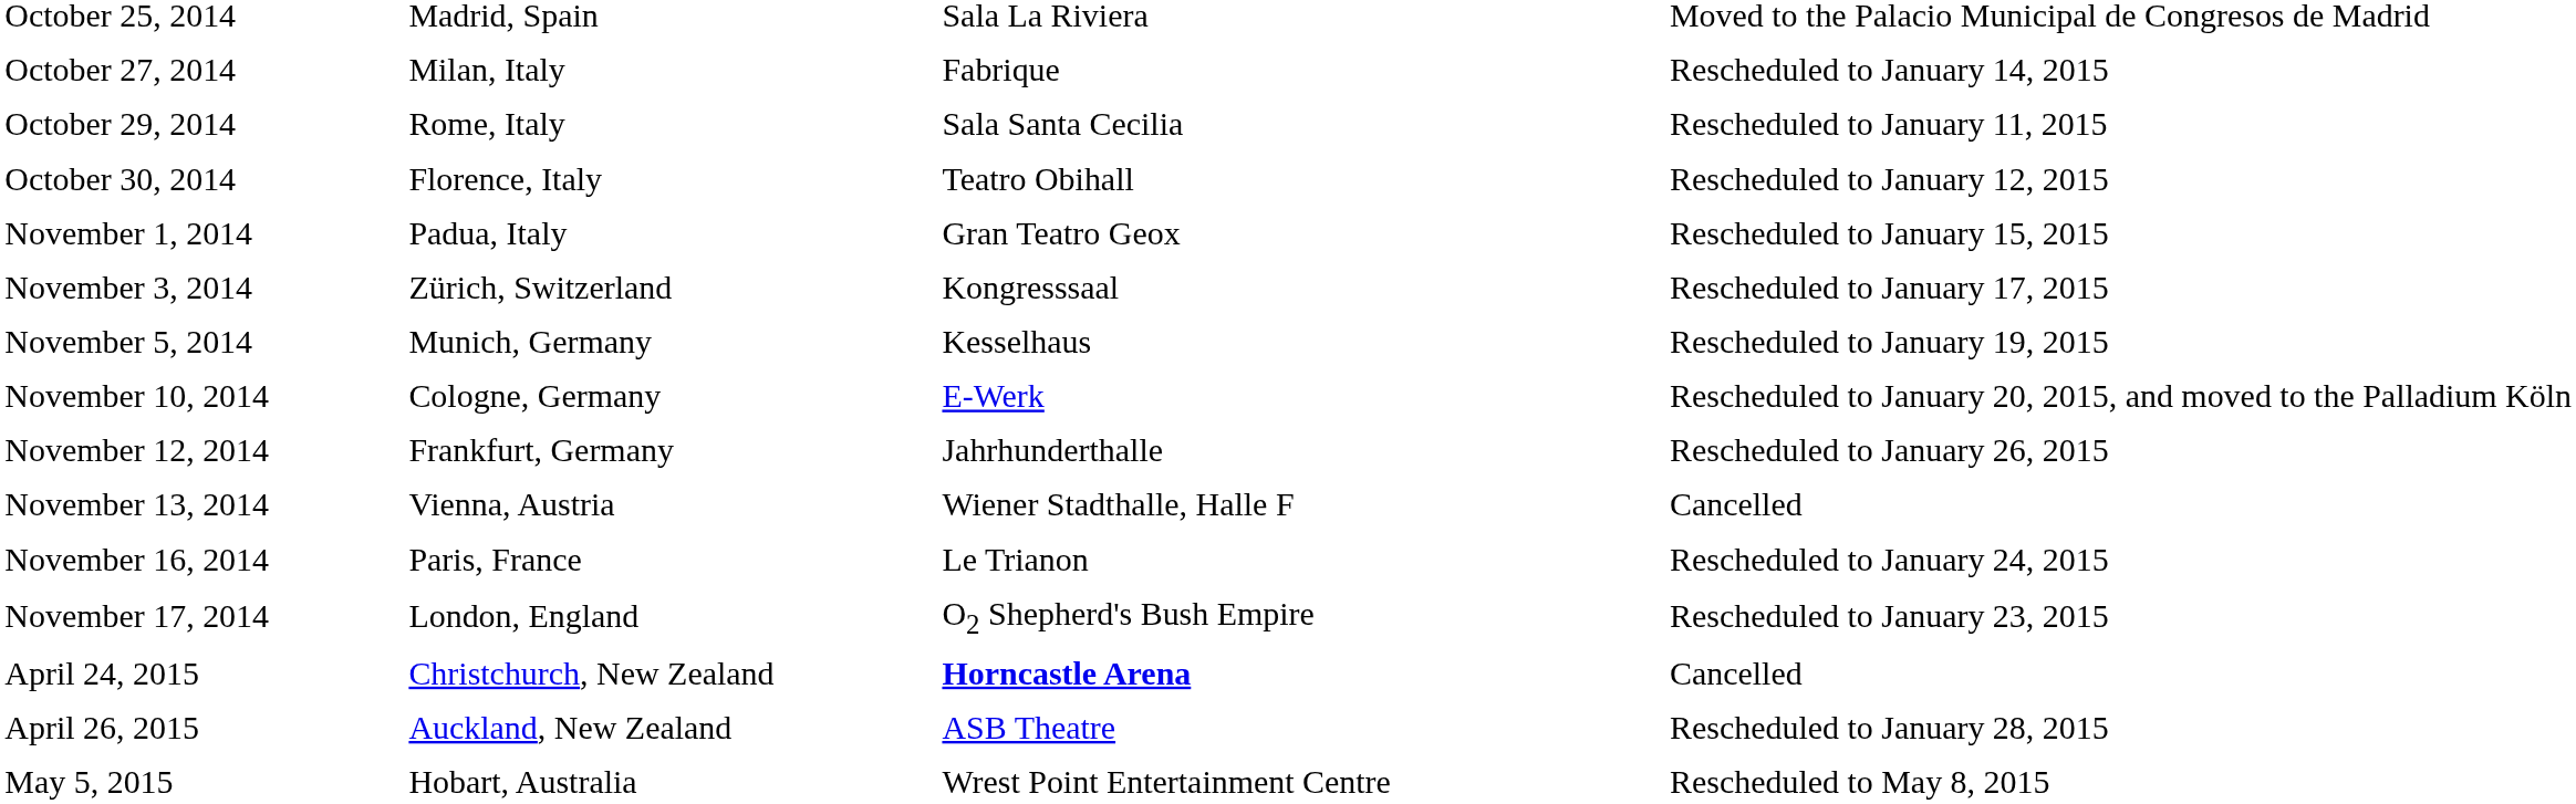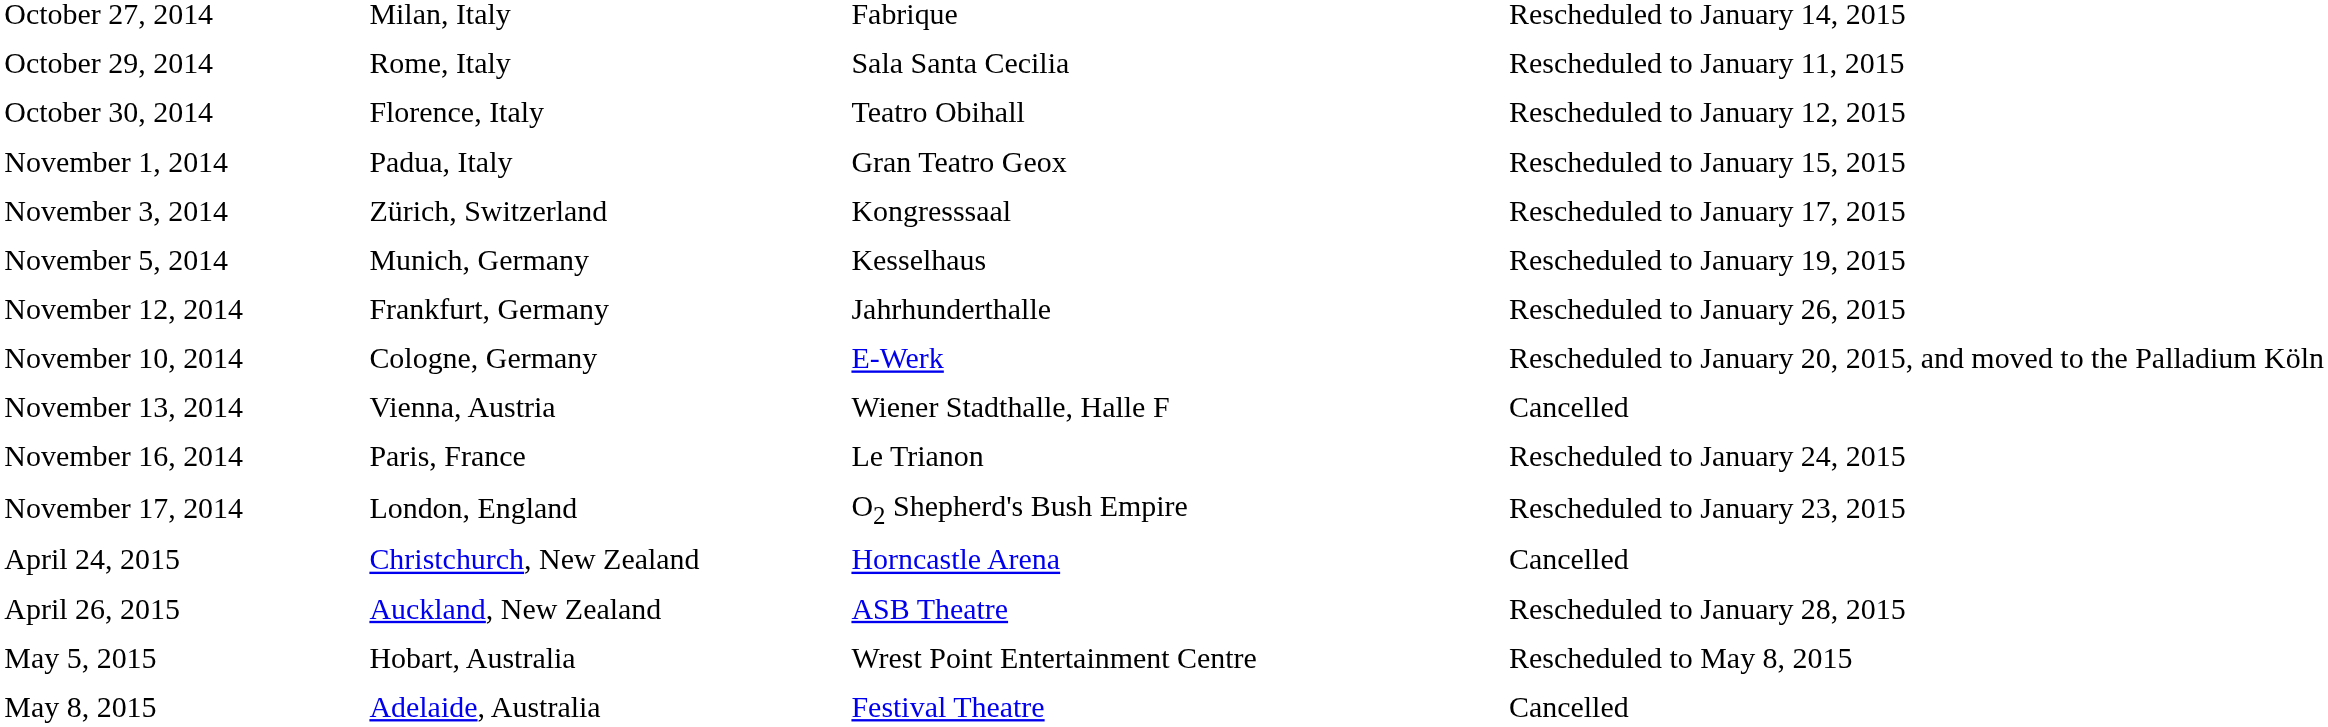 <table cellpadding="2" style="border: 0px solid darkgray; font-size:80%">
 <tr>
 <th width="150"></th>
 <th width="200"></th>
 <th width="275"></th>
 <th width="425"></th>
-</tr>
-<tr border="0">
-<td>October 25, 2014</td>
-<td>Madrid, Spain</td>
-<td>Sala La Riviera</td>
-<td>Moved to the Palacio Municipal de Congresos de Madrid</td>
 </tr>
 <tr>
 <td>October 27, 2014</td>
 <td>Milan, Italy</td>
 <td>Fabrique</td>
 <td>Rescheduled to January 14, 2015</td>
 </tr>
 <tr>
 <td>October 29, 2014</td>
 <td>Rome, Italy</td>
 <td>Sala Santa Cecilia</td>
 <td>Rescheduled to January 11, 2015</td>
 </tr>
 <tr>
 <td>October 30, 2014</td>
 <td>Florence, Italy</td>
 <td>Teatro Obihall</td>
 <td>Rescheduled to January 12, 2015</td>
 </tr>
 <tr>
 <td>November 1, 2014</td>
 <td>Padua, Italy</td>
 <td>Gran Teatro Geox</td>
 <td>Rescheduled to January 15, 2015</td>
 </tr>
 <tr>
 <td>November 3, 2014</td>
 <td>Zürich, Switzerland</td>
 <td>Kongresssaal</td>
 <td>Rescheduled to January 17, 2015</td>
 </tr>
 <tr>
 <td>November 5, 2014</td>
 <td>Munich, Germany</td>
 <td>Kesselhaus</td>
 <td>Rescheduled to January 19, 2015</td>
 </tr>
 <tr>
+<td>November 12, 2014</td>
+<td>Frankfurt, Germany</td>
+<td>Jahrhunderthalle</td>
+<td>Rescheduled to January 26, 2015</td>
+</tr>
+<tr>
 <td>November 10, 2014</td>
 <td>Cologne, Germany</td>
 <td><a href='#'>E-Werk</a></td>
 <td>Rescheduled to January 20, 2015, and moved to the Palladium Köln</td>
-</tr>
-<tr>
-<td>November 12, 2014</td>
-<td>Frankfurt, Germany</td>
-<td>Jahrhunderthalle</td>
-<td>Rescheduled to January 26, 2015</td>
 </tr>
 <tr>
 <td>November 13, 2014</td>
 <td>Vienna, Austria</td>
 <td>Wiener Stadthalle, Halle F</td>
 <td>Cancelled</td>
 </tr>
 <tr>
 <td>November 16, 2014</td>
 <td>Paris, France</td>
 <td>Le Trianon</td>
 <td>Rescheduled to January 24, 2015</td>
 </tr>
 <tr>
 <td>November 17, 2014</td>
 <td>London, England</td>
 <td>O<sub>2</sub> Shepherd's Bush Empire</td>
 <td>Rescheduled to January 23, 2015</td>
 </tr>
 <tr>
 <td>April 24, 2015</td>
 <td><a href='#'>Christchurch</a>, New Zealand</td>
-<td><strong><a href='#'>Horncastle Arena</a></strong></td>
+<td><a href='#'>Horncastle Arena</a></td>
 <td>Cancelled</td>
 </tr>
 <tr>
 <td>April 26, 2015</td>
 <td><a href='#'>Auckland</a>, New Zealand</td>
 <td><a href='#'>ASB Theatre</a></td>
 <td>Rescheduled to January 28, 2015</td>
 </tr>
 <tr>
 <td>May 5, 2015</td>
 <td>Hobart, Australia</td>
 <td>Wrest Point Entertainment Centre</td>
 <td>Rescheduled to May 8, 2015</td>
 </tr>
 <tr>
+<td>May 8, 2015</td>
+<td><a href='#'>Adelaide</a>, Australia</td>
+<td><a href='#'>Festival Theatre</a></td>
+<td>Cancelled</td>
+</tr>
+<tr>
 </tr>
 </table>
